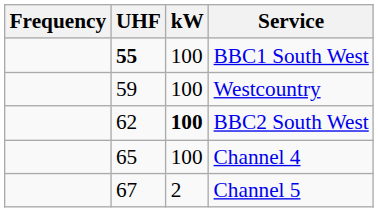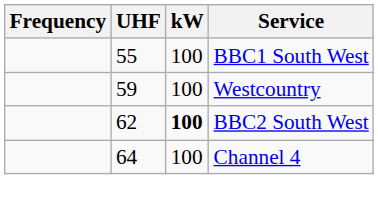 <table class="wikitable sortable">
 <tr>
 <th>Frequency</th>
 <th>UHF</th>
 <th>kW</th>
 <th>Service</th>
 </tr>
 <tr>
 <td></td>
-<td><strong>55</strong></td>
+<td>55</td>
 <td>100</td>
 <td><a href='#'>BBC1 South West</a></td>
 </tr>
 <tr>
 <td></td>
 <td>59</td>
 <td>100</td>
 <td><a href='#'>Westcountry</a></td>
 </tr>
 <tr>
 <td></td>
 <td>62</td>
 <td><strong>100</strong></td>
 <td><a href='#'>BBC2 South West</a></td>
 </tr>
 <tr>
 <td></td>
-<td>65</td>
+<td>64</td>
 <td>100</td>
 <td><a href='#'>Channel 4</a></td>
 </tr>
-<tr>
-<td></td>
-<td>67</td>
-<td>2</td>
-<td><a href='#'>Channel 5</a></td>
-</tr>
 </table>
